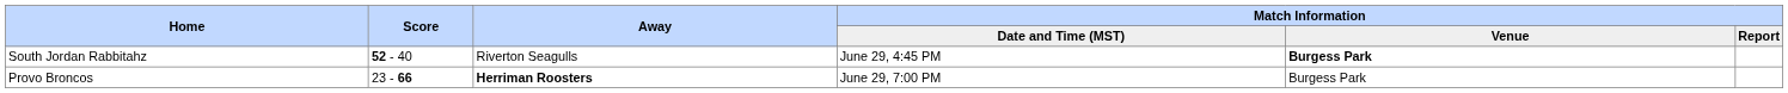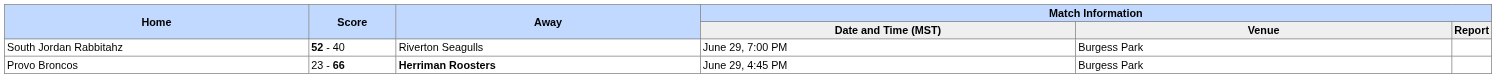 <table border="1" cellpadding="3" cellspacing="0" style="border-collapse:collapse; font-size:90%; width:100%">
 <tr style="background:#c1d8ff;">
 <th rowspan="2" style="width:21%;">Home</th>
 <th rowspan="2" style="width:6%;">Score</th>
 <th rowspan="2" style="width:21%;">Away</th>
 <th colspan="3">Match Information</th>
 </tr>
 <tr style="background:#efefef;">
 <th width="26%">Date and Time (MST)</th>
 <th width="26%">Venue</th>
 <td><strong>Report</strong></td>
 </tr>
 <tr>
 <td><strong></strong> South Jordan Rabbitahz</td>
 <td><strong>52</strong> - 40</td>
 <td><strong></strong> Riverton Seagulls</td>
-<td>June 29, 4:45 PM</td>
-<td><strong>Burgess Park</strong></td>
+<td>June 29, 7:00 PM</td>
+<td>Burgess Park</td>
 <td></td>
 </tr>
 <tr>
 <td> Provo Broncos</td>
 <td>23 - <strong>66</strong></td>
 <td><strong> Herriman Roosters</strong></td>
-<td>June 29, 7:00 PM</td>
+<td>June 29, 4:45 PM</td>
 <td>Burgess Park</td>
 <td></td>
 </tr>
 </table>
